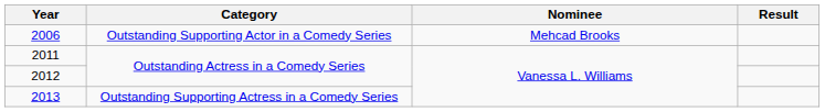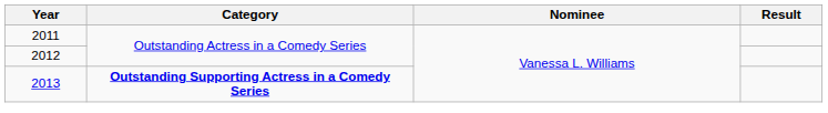 <table class="wikitable" width="80%">
 <tr>
 <th width="10%">Year</th>
 <th width="40%">Category</th>
 <th width="40%">Nominee</th>
 <th width="10%">Result</th>
-</tr>
-<tr>
-<td align="center"><a href='#'>2006</a></td>
-<td align="center"><a href='#'>Outstanding Supporting Actor in a Comedy Series</a></td>
-<td align="center"><a href='#'>Mehcad Brooks</a></td>
-<td></td>
 </tr>
 <tr>
 <td align="center">2011</td>
 <td align="center" rowspan="2"><a href='#'>Outstanding Actress in a Comedy Series</a></td>
 <td align="center" rowspan="3"><a href='#'>Vanessa L. Williams</a></td>
 <td></td>
 </tr>
 <tr>
 <td align="center">2012</td>
 <td></td>
 </tr>
 <tr>
 <td align="center"><a href='#'>2013</a></td>
-<td align="center"><a href='#'>Outstanding Supporting Actress in a Comedy Series</a></td>
+<td align="center"><strong><a href='#'>Outstanding Supporting Actress in a Comedy Series</a></strong></td>
 <td></td>
 </tr>
 </table>
